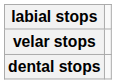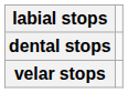 <table class="wikitable floatright">
 <tr>
 <th>labial stops</th>
 <td></td>
 </tr>
 <tr>
+<th>dental stops</th>
+<td></td>
+</tr>
+<tr>
 <th>velar stops</th>
 <td></td>
 </tr>
-<tr>
-<th>dental stops</th>
-<td></td>
-</tr>
 </table>
